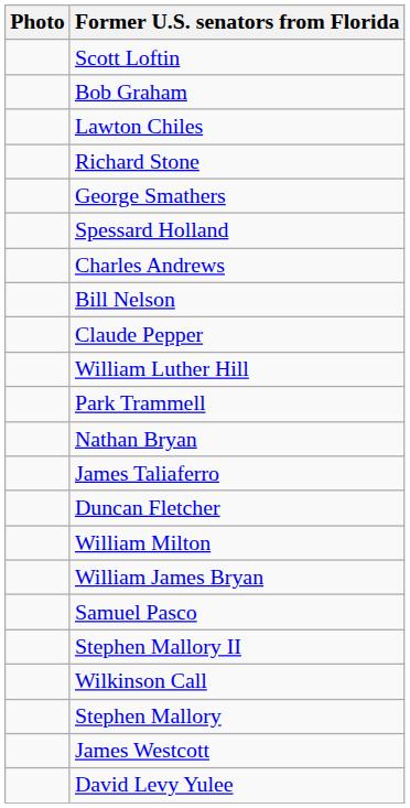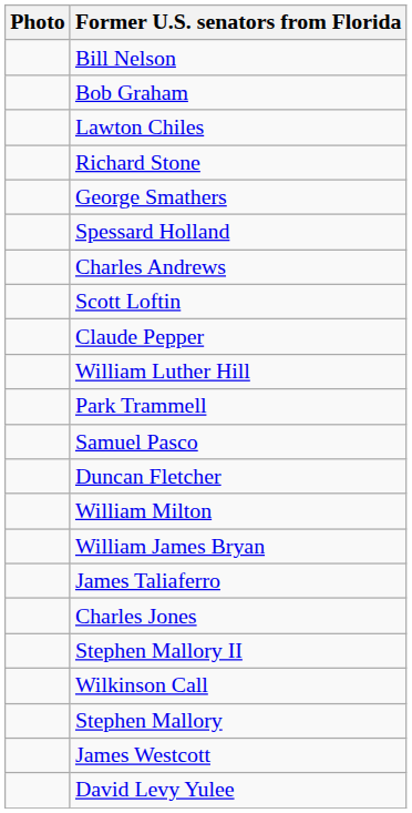 <table class="wikitable">
 <tr>
 <th>Photo</th>
 <th>Former U.S. senators from Florida</th>
 </tr>
 <tr>
 <td></td>
-<td><a href='#'>Scott Loftin</a></td>
+<td><a href='#'>Bill Nelson</a></td>
 </tr>
 <tr>
 <td></td>
 <td><a href='#'>Bob Graham</a></td>
 </tr>
 <tr>
 <td></td>
 <td><a href='#'>Lawton Chiles</a></td>
 </tr>
 <tr>
 <td></td>
 <td><a href='#'>Richard Stone</a></td>
 </tr>
 <tr>
 <td></td>
 <td><a href='#'>George Smathers</a></td>
 </tr>
 <tr>
 <td></td>
 <td><a href='#'>Spessard Holland</a></td>
 </tr>
 <tr>
 <td></td>
 <td><a href='#'>Charles Andrews</a></td>
 </tr>
 <tr>
 <td></td>
-<td><a href='#'>Bill Nelson</a></td>
+<td><a href='#'>Scott Loftin</a></td>
 </tr>
 <tr>
 <td></td>
 <td><a href='#'>Claude Pepper</a></td>
 </tr>
 <tr>
 <td></td>
 <td><a href='#'>William Luther Hill</a></td>
 </tr>
 <tr>
 <td></td>
 <td><a href='#'>Park Trammell</a></td>
 </tr>
 <tr>
 <td></td>
-<td><a href='#'>Nathan Bryan</a></td>
-</tr>
-<tr>
-<td></td>
-<td><a href='#'>James Taliaferro</a></td>
+<td><a href='#'>Samuel Pasco</a></td>
 </tr>
 <tr>
 <td></td>
 <td><a href='#'>Duncan Fletcher</a></td>
 </tr>
 <tr>
 <td></td>
 <td><a href='#'>William Milton</a></td>
 </tr>
 <tr>
 <td></td>
 <td><a href='#'>William James Bryan</a></td>
 </tr>
 <tr>
 <td></td>
-<td><a href='#'>Samuel Pasco</a></td>
+<td><a href='#'>James Taliaferro</a></td>
+</tr>
+<tr>
+<td></td>
+<td><a href='#'>Charles Jones</a></td>
 </tr>
 <tr>
 <td></td>
 <td><a href='#'>Stephen Mallory II</a></td>
 </tr>
 <tr>
 <td></td>
 <td><a href='#'>Wilkinson Call</a></td>
 </tr>
 <tr>
 <td></td>
 <td><a href='#'>Stephen Mallory</a></td>
 </tr>
 <tr>
 <td></td>
 <td><a href='#'>James Westcott</a></td>
 </tr>
 <tr>
 <td></td>
 <td><a href='#'>David Levy Yulee</a></td>
 </tr>
 </table>
